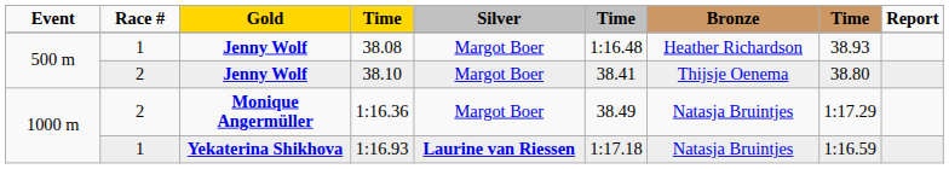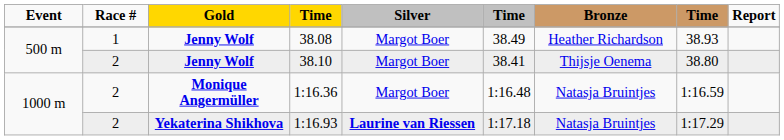 <table class="wikitable">
 <tr>
 <td width="80" align="center"><strong>Event</strong></td>
 <td width="65" align="center"><strong>Race #</strong></td>
 <td width="150" bgcolor="gold" align="center"><strong>Gold</strong></td>
 <td width="50" bgcolor="gold" align="center"><strong>Time</strong></td>
 <td width="150" bgcolor="silver" align="center"><strong>Silver</strong></td>
 <td width="50" bgcolor="silver" align="center"><strong>Time</strong></td>
 <td width="150" bgcolor="#CC9966" align="center"><strong>Bronze</strong></td>
 <td width="50" bgcolor="#CC9966" align="center"><strong>Time</strong></td>
 <td width="50" align="center"><strong>Report</strong></td>
 </tr>
 <tr bgcolor="#cccccc">
 </tr>
 <tr>
 <td rowspan=2 align="center">500 m</td>
 <td align="center">1</td>
 <td align="center"><strong><a href='#'>Jenny Wolf</a></strong><br><small></small></td>
 <td align="center">38.08</td>
 <td align="center"><a href='#'>Margot Boer</a><br><small></small></td>
-<td align="center">1:16.48</td>
+<td align="center">38.49</td>
 <td align="center"><a href='#'>Heather Richardson</a><br><small></small></td>
 <td align="center">38.93</td>
 <td align="center"></td>
 </tr>
 <tr bgcolor="#eeeeee">
 <td align="center">2</td>
 <td align="center"><strong><a href='#'>Jenny Wolf</a></strong><br><small></small></td>
 <td align="center">38.10</td>
 <td align="center"><a href='#'>Margot Boer</a><br><small></small></td>
 <td align="center">38.41</td>
 <td align="center"><a href='#'>Thijsje Oenema</a><br><small></small></td>
 <td align="center">38.80</td>
 <td align="center"></td>
 </tr>
 <tr>
 <td rowspan=2 align="center">1000 m</td>
 <td align="center">2</td>
 <td align="center"><strong><a href='#'>Monique Angermüller</a></strong><br><small></small></td>
 <td align="center">1:16.36</td>
 <td align="center"><a href='#'>Margot Boer</a><br><small></small></td>
-<td align="center">38.49</td>
+<td align="center">1:16.48</td>
 <td align="center"><a href='#'>Natasja Bruintjes</a><br><small></small></td>
-<td align="center">1:17.29</td>
+<td align="center">1:16.59</td>
 <td align="center"></td>
 </tr>
 <tr bgcolor="#eeeeee">
-<td align="center">1</td>
+<td align="center">2</td>
 <td align="center"><strong><a href='#'>Yekaterina Shikhova</a></strong><br><small></small></td>
 <td align="center">1:16.93</td>
 <td align="center"><strong><a href='#'>Laurine van Riessen</a><br><small></small></strong></td>
 <td align="center">1:17.18</td>
 <td align="center"><a href='#'>Natasja Bruintjes</a><br><small></small></td>
-<td align="center">1:16.59</td>
+<td align="center">1:17.29</td>
 <td align="center"></td>
 </tr>
 </table>
